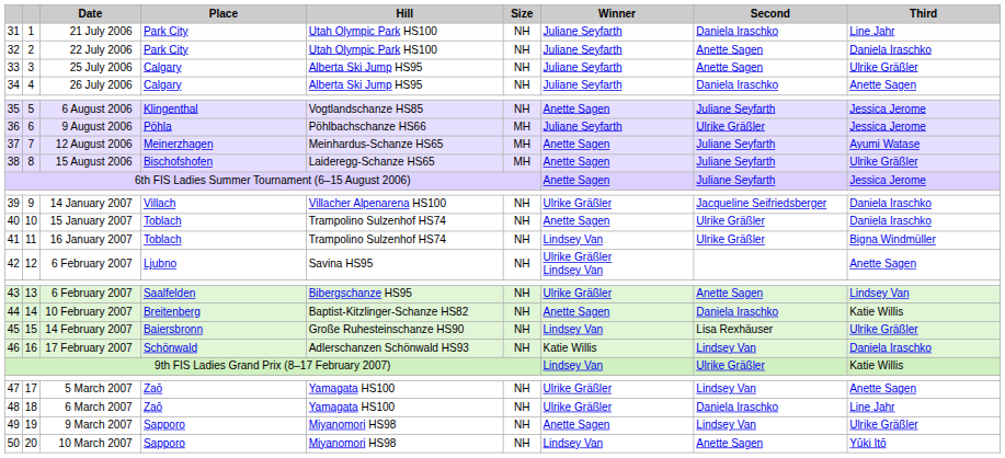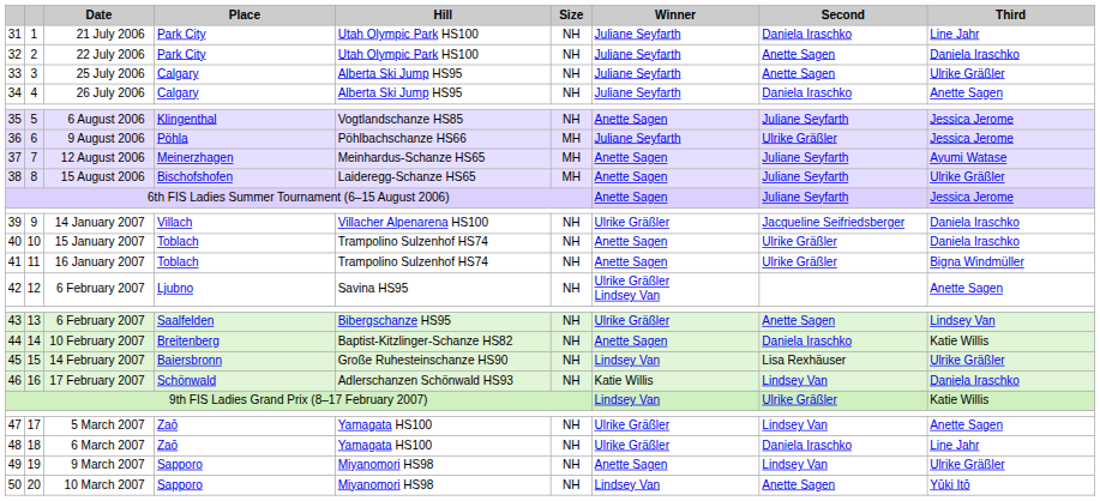 <table class="wikitable plainrowheaders" style="background:#fff; font-size:86%; line-height:16px; border:grey solid 1px; border-collapse:collapse;">
 <tr style="background:#ccc; text-align:center;">
 <th scope="col" style="background:#ccc; width=20 px;"></th>
 <th scope="col" style="background:#ccc; width=30 px;"></th>
 <th scope="col" style="background:#ccc; width:120px;">Date</th>
 <th scope="col" style="background:#ccc; width:200px;">Place</th>
 <th scope="col" style="background:#ccc; width:240px;">Hill</th>
 <th scope="col" style="background:#ccc; width:40px;">Size</th>
 <th scope="col" style="background:#ccc; width:185px;">Winner</th>
 <th scope="col" style="background:#ccc; width:185px;">Second</th>
 <th scope="col" style="background:#ccc; width:185px;">Third</th>
 </tr>
 <tr>
 <td align=center>31</td>
 <td align=center>1</td>
 <td align=right>21 July 2006  </td>
 <td> <a href='#'>Park City</a></td>
 <td><a href='#'>Utah Olympic Park</a> HS100</td>
 <td align=center>NH</td>
 <td> <a href='#'>Juliane Seyfarth</a></td>
 <td> <a href='#'>Daniela Iraschko</a></td>
 <td> <a href='#'>Line Jahr</a></td>
 </tr>
 <tr>
 <td align=center>32</td>
 <td align=center>2</td>
 <td align=right>22 July 2006  </td>
 <td> <a href='#'>Park City</a></td>
 <td><a href='#'>Utah Olympic Park</a> HS100</td>
 <td align=center>NH</td>
 <td> <a href='#'>Juliane Seyfarth</a></td>
 <td> <a href='#'>Anette Sagen</a></td>
 <td> <a href='#'>Daniela Iraschko</a></td>
 </tr>
 <tr>
 <td align=center>33</td>
 <td align=center>3</td>
 <td align=right>25 July 2006  </td>
 <td> <a href='#'>Calgary</a></td>
 <td><a href='#'>Alberta Ski Jump</a> HS95</td>
 <td align=center>NH</td>
 <td> <a href='#'>Juliane Seyfarth</a></td>
 <td> <a href='#'>Anette Sagen</a></td>
 <td> <a href='#'>Ulrike Gräßler</a></td>
 </tr>
 <tr>
 <td align=center>34</td>
 <td align=center>4</td>
 <td align=right>26 July 2006  </td>
 <td> <a href='#'>Calgary</a></td>
 <td><a href='#'>Alberta Ski Jump</a> HS95</td>
 <td align=center>NH</td>
 <td> <a href='#'>Juliane Seyfarth</a></td>
 <td> <a href='#'>Daniela Iraschko</a></td>
 <td> <a href='#'>Anette Sagen</a></td>
 </tr>
 <tr>
 <td colspan=9></td>
 </tr>
 <tr bgcolor=e6deff>
 <td align=center>35</td>
 <td align=center>5</td>
 <td align=right>6 August 2006  </td>
 <td> <a href='#'>Klingenthal</a></td>
 <td>Vogtlandschanze HS85</td>
 <td align=center>NH</td>
 <td> <a href='#'>Anette Sagen</a></td>
 <td> <a href='#'>Juliane Seyfarth</a></td>
 <td> <a href='#'>Jessica Jerome</a></td>
 </tr>
 <tr bgcolor=e6deff>
 <td align=center>36</td>
 <td align=center>6</td>
 <td align=right>9 August 2006  </td>
 <td> <a href='#'>Pöhla</a></td>
 <td>Pöhlbachschanze HS66</td>
 <td align=center>MH</td>
 <td> <a href='#'>Juliane Seyfarth</a></td>
 <td> <a href='#'>Ulrike Gräßler</a></td>
 <td> <a href='#'>Jessica Jerome</a></td>
 </tr>
 <tr bgcolor=e6deff>
 <td align=center>37</td>
 <td align=center>7</td>
 <td align=right>12 August 2006  </td>
 <td> <a href='#'>Meinerzhagen</a></td>
 <td>Meinhardus-Schanze HS65</td>
 <td align=center>MH</td>
 <td> <a href='#'>Anette Sagen</a></td>
 <td> <a href='#'>Juliane Seyfarth</a></td>
 <td> <a href='#'>Ayumi Watase</a></td>
 </tr>
 <tr bgcolor=e6deff>
 <td align=center>38</td>
 <td align=center>8</td>
 <td align=right>15 August 2006  </td>
 <td> <a href='#'>Bischofshofen</a></td>
 <td>Laideregg-Schanze HS65</td>
 <td align=center>MH</td>
 <td> <a href='#'>Anette Sagen</a></td>
 <td> <a href='#'>Juliane Seyfarth</a></td>
 <td> <a href='#'>Ulrike Gräßler</a></td>
 </tr>
 <tr bgcolor=DCD0FF>
 <td colspan=6 align=center>6th FIS Ladies Summer Tournament (6–15 August 2006)</td>
 <td> <a href='#'>Anette Sagen</a></td>
 <td> <a href='#'>Juliane Seyfarth</a></td>
 <td> <a href='#'>Jessica Jerome</a></td>
 </tr>
 <tr>
 <td colspan=9></td>
 </tr>
 <tr>
 <td align=center>39</td>
 <td align=center>9</td>
 <td align=right>14 January 2007  </td>
 <td> <a href='#'>Villach</a></td>
 <td><a href='#'>Villacher Alpenarena</a> HS100</td>
 <td align=center>NH</td>
 <td> <a href='#'>Ulrike Gräßler</a></td>
 <td> <a href='#'>Jacqueline Seifriedsberger</a></td>
 <td> <a href='#'>Daniela Iraschko</a></td>
 </tr>
 <tr>
 <td align=center>40</td>
 <td align=center>10</td>
 <td align=right>15 January 2007  </td>
 <td> <a href='#'>Toblach</a></td>
 <td>Trampolino Sulzenhof HS74</td>
 <td align=center>NH</td>
 <td> <a href='#'>Anette Sagen</a></td>
 <td> <a href='#'>Ulrike Gräßler</a></td>
 <td> <a href='#'>Daniela Iraschko</a></td>
 </tr>
 <tr>
 <td align=center>41</td>
 <td align=center>11</td>
 <td align=right>16 January 2007  </td>
 <td> <a href='#'>Toblach</a></td>
 <td>Trampolino Sulzenhof HS74</td>
 <td align=center>NH</td>
-<td> <a href='#'>Lindsey Van</a></td>
+<td> <a href='#'>Anette Sagen</a></td>
 <td> <a href='#'>Ulrike Gräßler</a></td>
 <td> <a href='#'>Bigna Windmüller</a></td>
 </tr>
 <tr>
 <td align=center>42</td>
 <td align=center>12</td>
 <td align=right>6 February 2007  </td>
 <td> <a href='#'>Ljubno</a></td>
 <td>Savina HS95</td>
 <td align=center>NH</td>
 <td> <a href='#'>Ulrike Gräßler</a><br> <a href='#'>Lindsey Van</a></td>
 <td></td>
 <td> <a href='#'>Anette Sagen</a></td>
 </tr>
 <tr>
 <td colspan=9></td>
 </tr>
 <tr bgcolor=E1F5D7>
 <td align=center>43</td>
 <td align=center>13</td>
 <td align=right>6 February 2007  </td>
 <td> <a href='#'>Saalfelden</a></td>
 <td><a href='#'>Bibergschanze</a> HS95</td>
 <td align=center>NH</td>
 <td> <a href='#'>Ulrike Gräßler</a></td>
 <td> <a href='#'>Anette Sagen</a></td>
 <td> <a href='#'>Lindsey Van</a></td>
 </tr>
 <tr bgcolor=E1F5D7>
 <td align=center>44</td>
 <td align=center>14</td>
 <td align=right>10 February 2007  </td>
 <td> <a href='#'>Breitenberg</a></td>
 <td>Baptist-Kitzlinger-Schanze HS82</td>
 <td align=center>NH</td>
 <td> <a href='#'>Anette Sagen</a></td>
 <td> <a href='#'>Daniela Iraschko</a></td>
 <td> Katie Willis</td>
 </tr>
 <tr bgcolor=E1F5D7>
 <td align=center>45</td>
 <td align=center>15</td>
 <td align=right>14 February 2007  </td>
 <td> <a href='#'>Baiersbronn</a></td>
 <td>Große Ruhesteinschanze HS90</td>
 <td align=center>NH</td>
 <td> <a href='#'>Lindsey Van</a></td>
 <td> Lisa Rexhäuser</td>
 <td> <a href='#'>Ulrike Gräßler</a></td>
 </tr>
 <tr bgcolor=E1F5D7>
 <td align=center>46</td>
 <td align=center>16</td>
 <td align=right>17 February 2007  </td>
 <td> <a href='#'>Schönwald</a></td>
 <td>Adlerschanzen Schönwald HS93</td>
 <td align=center>NH</td>
 <td> Katie Willis</td>
 <td> <a href='#'>Lindsey Van</a></td>
 <td> <a href='#'>Daniela Iraschko</a></td>
 </tr>
 <tr bgcolor=D0F0C0>
 <td colspan=6 align=center>9th FIS Ladies Grand Prix (8–17 February 2007)</td>
 <td> <a href='#'>Lindsey Van</a></td>
 <td> <a href='#'>Ulrike Gräßler</a></td>
 <td> Katie Willis</td>
 </tr>
 <tr>
 <td colspan=9></td>
 </tr>
 <tr>
 <td align=center>47</td>
 <td align=center>17</td>
 <td align=right>5 March 2007  </td>
 <td> <a href='#'>Zaō</a></td>
 <td><a href='#'>Yamagata</a> HS100</td>
 <td align=center>NH</td>
 <td> <a href='#'>Ulrike Gräßler</a></td>
 <td> <a href='#'>Lindsey Van</a></td>
 <td> <a href='#'>Anette Sagen</a></td>
 </tr>
 <tr>
 <td align=center>48</td>
 <td align=center>18</td>
 <td align=right>6 March 2007  </td>
 <td> <a href='#'>Zaō</a></td>
 <td><a href='#'>Yamagata</a> HS100</td>
 <td align=center>NH</td>
 <td> <a href='#'>Ulrike Gräßler</a></td>
 <td> <a href='#'>Daniela Iraschko</a></td>
 <td> <a href='#'>Line Jahr</a></td>
 </tr>
 <tr>
 <td align=center>49</td>
 <td align=center>19</td>
 <td align=right>9 March 2007  </td>
 <td> <a href='#'>Sapporo</a></td>
 <td><a href='#'>Miyanomori</a> HS98</td>
 <td align=center>NH</td>
 <td> <a href='#'>Anette Sagen</a></td>
 <td> <a href='#'>Lindsey Van</a></td>
 <td> <a href='#'>Ulrike Gräßler</a></td>
 </tr>
 <tr>
 <td align=center>50</td>
 <td align=center>20</td>
 <td align=right>10 March 2007  </td>
 <td> <a href='#'>Sapporo</a></td>
 <td><a href='#'>Miyanomori</a> HS98</td>
 <td align=center>NH</td>
 <td> <a href='#'>Lindsey Van</a></td>
 <td> <a href='#'>Anette Sagen</a></td>
 <td> <a href='#'>Yūki Itō</a></td>
 </tr>
 </table>
